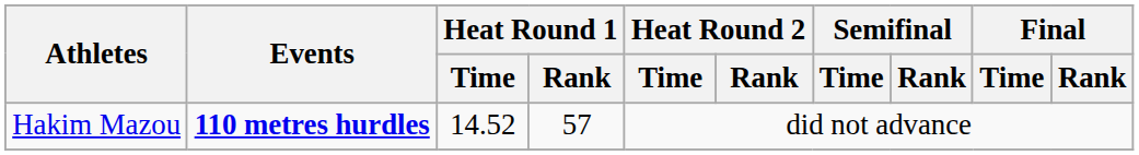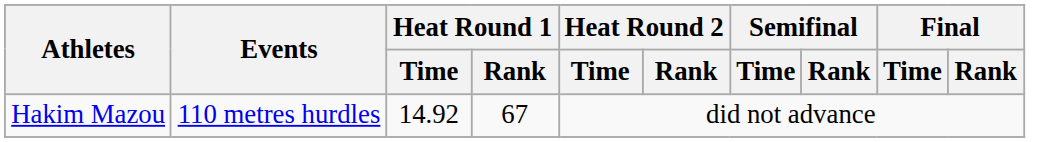 <table class=wikitable style=font-size:90%>
 <tr>
 <th rowspan=2>Athletes</th>
 <th rowspan=2>Events</th>
 <th colspan=2>Heat Round 1</th>
 <th colspan=2>Heat Round 2</th>
 <th colspan=2>Semifinal</th>
 <th colspan=2>Final</th>
 </tr>
 <tr>
 <th>Time</th>
 <th>Rank</th>
 <th>Time</th>
 <th>Rank</th>
 <th>Time</th>
 <th>Rank</th>
 <th>Time</th>
 <th>Rank</th>
 </tr>
 <tr>
 <td><a href='#'>Hakim Mazou</a></td>
-<td><strong><a href='#'>110 metres hurdles</a></strong></td>
-<td align=center>14.52</td>
-<td align=center>57</td>
+<td><a href='#'>110 metres hurdles</a></td>
+<td align=center>14.92</td>
+<td align=center>67</td>
 <td align=center colspan=6>did not advance</td>
 </tr>
 </table>
